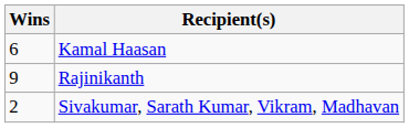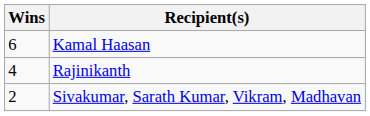 <table class="wikitable">
 <tr>
 <th>Wins</th>
 <th>Recipient(s)</th>
 </tr>
 <tr>
 <td>6</td>
 <td><a href='#'>Kamal Haasan</a></td>
 </tr>
 <tr>
-<td>9</td>
+<td>4</td>
 <td><a href='#'>Rajinikanth</a></td>
 </tr>
 <tr>
 <td>2</td>
 <td><a href='#'>Sivakumar</a>, <a href='#'>Sarath Kumar</a>, <a href='#'>Vikram</a>, <a href='#'>Madhavan</a></td>
 </tr>
 </table>
